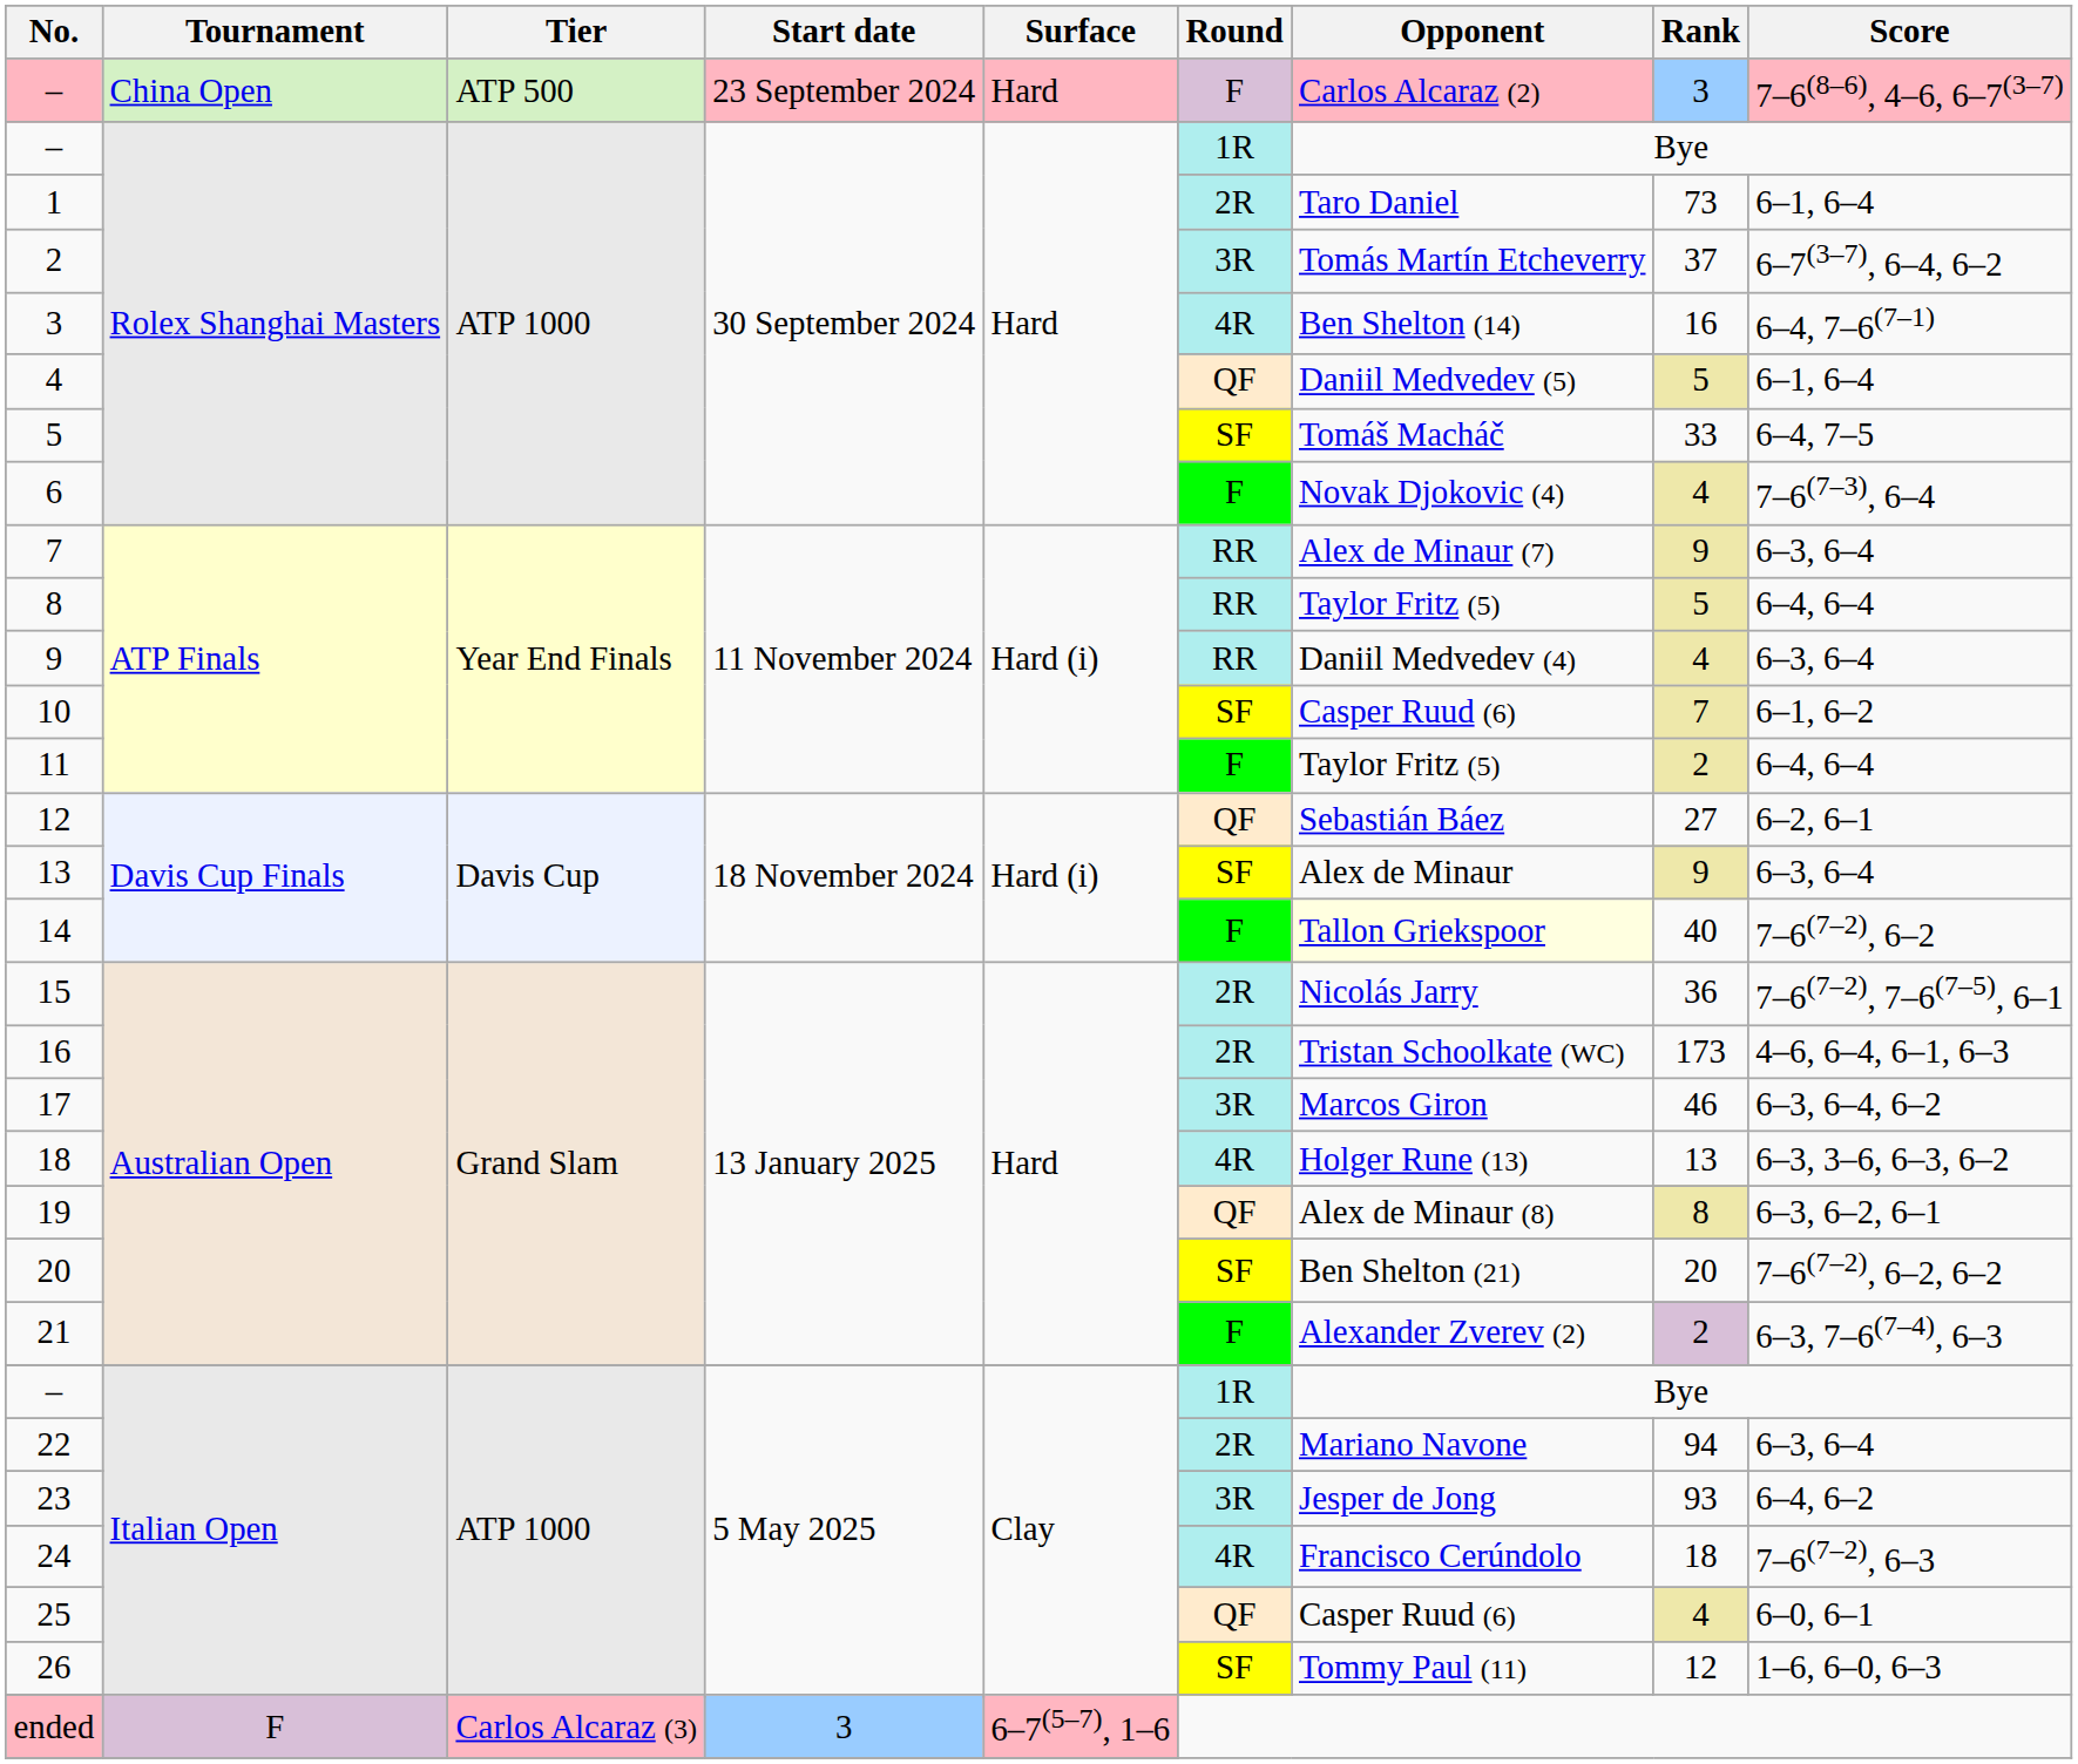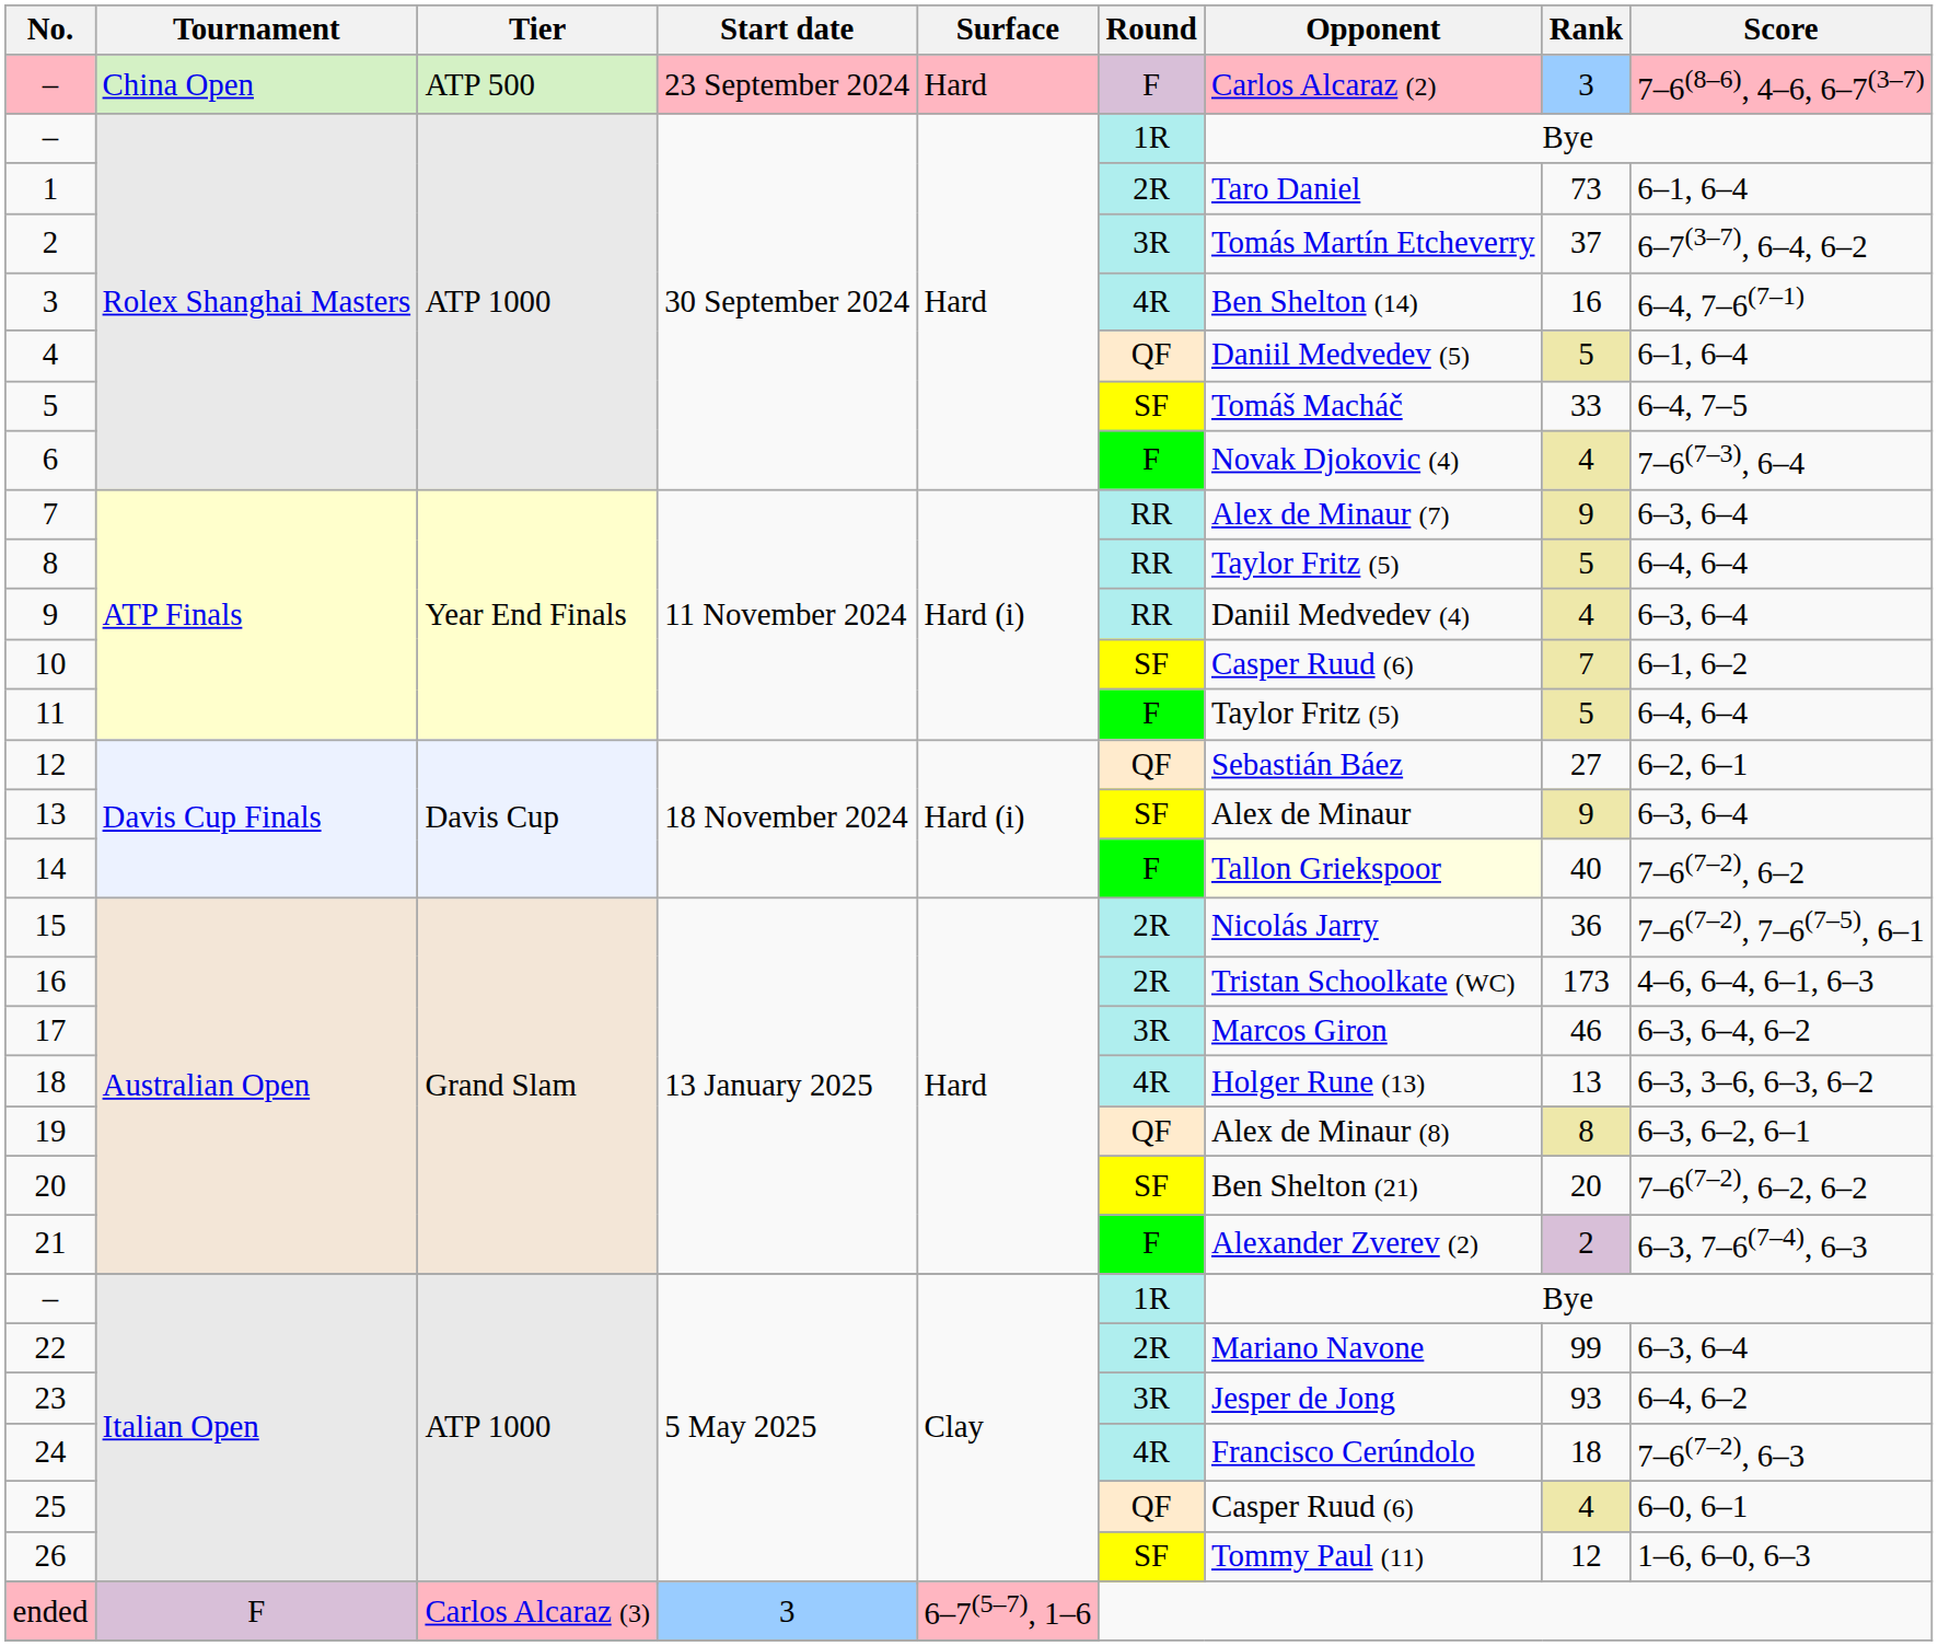 <table class="wikitable sortable">
 <tr>
 <th scope="col">No.</th>
 <th scope="col">Tournament</th>
 <th scope="col">Tier</th>
 <th scope="col">Start date</th>
 <th scope="col">Surface</th>
 <th scope="col">Round</th>
 <th scope="col">Opponent</th>
 <th scope="col">Rank</th>
 <th scope="col" class="unsortable">Score</th>
 </tr>
 <tr bgcolor=lightpink>
 <td align=center>–</td>
 <td bgcolor=D4F1C5><a href='#'>China Open</a></td>
 <td bgcolor=D4F1C5>ATP 500</td>
 <td>23 September 2024</td>
 <td>Hard</td>
 <td align=center style="background:thistle;">F</td>
 <td> <a href='#'>Carlos Alcaraz</a> <small>(2)</small></td>
 <td align=center bgcolor=99ccff>3</td>
 <td>7–6<sup>(8–6)</sup>, 4–6, 6–7<sup>(3–7)</sup></td>
 </tr>
 <tr>
 <td align=center>–</td>
 <td rowspan="7" bgcolor=E9E9E9><a href='#'>Rolex Shanghai Masters</a></td>
 <td rowspan="7" bgcolor=E9E9E9>ATP 1000</td>
 <td rowspan="7">30 September 2024</td>
 <td rowspan="7">Hard</td>
 <td align=center style="background:#afeeee;">1R</td>
 <td align=center colspan="3">Bye</td>
 </tr>
 <tr>
 <td align=center>1</td>
 <td align=center style="background:#afeeee;">2R</td>
 <td> <a href='#'>Taro Daniel</a></td>
 <td align=center>73</td>
 <td>6–1, 6–4</td>
 </tr>
 <tr>
 <td align=center>2</td>
 <td align=center style="background:#afeeee;">3R</td>
 <td> <a href='#'>Tomás Martín Etcheverry</a></td>
 <td align=center>37</td>
 <td>6–7<sup>(3–7)</sup>, 6–4, 6–2</td>
 </tr>
 <tr>
 <td align=center>3</td>
 <td align=center style="background:#afeeee;">4R</td>
 <td> <a href='#'>Ben Shelton</a> <small>(14)</small></td>
 <td align=center>16</td>
 <td>6–4, 7–6<sup>(7–1)</sup></td>
 </tr>
 <tr>
 <td align=center>4</td>
 <td align=center style="background:#ffebcd;">QF</td>
 <td> <a href='#'>Daniil Medvedev</a> <small>(5)</small></td>
 <td bgcolor=eee8aa align=center>5</td>
 <td>6–1, 6–4</td>
 </tr>
 <tr>
 <td align=center>5</td>
 <td align=center style="background:yellow;">SF</td>
 <td> <a href='#'>Tomáš Macháč</a></td>
 <td align=center>33</td>
 <td>6–4, 7–5</td>
 </tr>
 <tr>
 <td align=center>6</td>
 <td align=center style="background:lime;">F</td>
 <td> <a href='#'>Novak Djokovic</a> <small>(4)</small></td>
 <td bgcolor=eee8aa align=center>4</td>
 <td>7–6<sup>(7–3)</sup>, 6–4</td>
 </tr>
 <tr>
 <td align=center>7</td>
 <td rowspan=5 style="background:#ffc;"><a href='#'>ATP Finals</a></td>
 <td rowspan=5 style="background:#ffc;">Year End Finals</td>
 <td rowspan=5>11 November 2024</td>
 <td rowspan=5>Hard (i)</td>
 <td align=center style="background:#afeeee;">RR</td>
 <td> <a href='#'>Alex de Minaur</a> <small>(7)</small></td>
 <td bgcolor=eee8aa align=center>9</td>
 <td>6–3, 6–4</td>
 </tr>
 <tr>
 <td align=center>8</td>
 <td align=center style="background:#afeeee;">RR</td>
 <td> <a href='#'>Taylor Fritz</a> <small>(5)</small></td>
 <td bgcolor=eee8aa align=center>5</td>
 <td>6–4, 6–4</td>
 </tr>
 <tr>
 <td align=center>9</td>
 <td align=center style="background:#afeeee;">RR</td>
 <td> Daniil Medvedev <small>(4)</small></td>
 <td bgcolor=eee8aa align=center>4</td>
 <td>6–3, 6–4</td>
 </tr>
 <tr>
 <td align=center>10</td>
 <td align=center style="background:yellow;">SF</td>
 <td> <a href='#'>Casper Ruud</a> <small>(6)</small></td>
 <td bgcolor=eee8aa align=center>7</td>
 <td>6–1, 6–2</td>
 </tr>
 <tr>
 <td align=center>11</td>
 <td align=center style="background:lime;">F</td>
 <td> Taylor Fritz <small>(5)</small></td>
-<td bgcolor=eee8aa align=center>2</td>
+<td bgcolor=eee8aa align=center>5</td>
 <td>6–4, 6–4</td>
 </tr>
 <tr>
 <td align=center>12</td>
 <td rowspan="3" bgcolor="ecf2ff"><a href='#'>Davis Cup Finals</a></td>
 <td rowspan="3" bgcolor="ecf2ff">Davis Cup</td>
 <td rowspan="3">18 November 2024</td>
 <td rowspan="3">Hard (i)</td>
 <td align=center style="background:#ffebcd;">QF</td>
 <td> <a href='#'>Sebastián Báez</a></td>
 <td align=center>27</td>
 <td>6–2, 6–1</td>
 </tr>
 <tr>
 <td align=center>13</td>
 <td align=center style="background:yellow;">SF</td>
 <td> Alex de Minaur</td>
 <td align=center bgcolor=eee8aa>9</td>
 <td>6–3, 6–4</td>
 </tr>
 <tr>
 <td align=center>14</td>
 <td align=center style="background:lime;">F</td>
 <td style="background: lightyellow;"> <a href='#'>Tallon Griekspoor</a></td>
 <td align=center>40</td>
 <td>7–6<sup>(7–2)</sup>, 6–2</td>
 </tr>
 <tr>
 <td align=center>15</td>
 <td rowspan="7" bgcolor="f3e6d7"><a href='#'>Australian Open</a></td>
 <td rowspan="7" bgcolor="f3e6d7">Grand Slam</td>
 <td rowspan="7">13 January 2025</td>
 <td rowspan="7">Hard</td>
 <td align=center style="background:#afeeee;">2R</td>
 <td> <a href='#'>Nicolás Jarry</a></td>
 <td align=center>36</td>
 <td>7–6<sup>(7–2)</sup>, 7–6<sup>(7–5)</sup>, 6–1</td>
 </tr>
 <tr>
 <td align=center>16</td>
 <td align=center style="background:#afeeee;">2R</td>
 <td> <a href='#'>Tristan Schoolkate</a> <small>(WC)</small></td>
 <td align=center>173</td>
 <td>4–6, 6–4, 6–1, 6–3</td>
 </tr>
 <tr>
 <td align=center>17</td>
 <td align=center style="background:#afeeee;">3R</td>
 <td> <a href='#'>Marcos Giron</a></td>
 <td align=center>46</td>
 <td>6–3, 6–4, 6–2</td>
 </tr>
 <tr>
 <td align=center>18</td>
 <td align=center style="background:#afeeee;">4R</td>
 <td> <a href='#'>Holger Rune</a> <small>(13)</small></td>
 <td align=center>13</td>
 <td>6–3, 3–6, 6–3, 6–2</td>
 </tr>
 <tr>
 <td align=center>19</td>
 <td align=center style="background:#ffebcd;">QF</td>
 <td> Alex de Minaur <small>(8)</small></td>
 <td bgcolor=eee8aa align=center>8</td>
 <td>6–3, 6–2, 6–1</td>
 </tr>
 <tr>
 <td align=center>20</td>
 <td align=center style="background:yellow;">SF</td>
 <td> Ben Shelton <small>(21)</small></td>
 <td align=center>20</td>
 <td>7–6<sup>(7–2)</sup>, 6–2, 6–2</td>
 </tr>
 <tr>
 <td align=center>21</td>
 <td align=center style="background:lime;">F</td>
 <td> <a href='#'>Alexander Zverev</a> <small>(2)</small></td>
 <td align=center bgcolor=thistle>2</td>
 <td>6–3, 7–6<sup>(7–4)</sup>, 6–3</td>
 </tr>
 <tr>
 </tr>
 <tr>
 <td align=center>–</td>
 <td rowspan="7" bgcolor=E9E9E9><a href='#'>Italian Open</a></td>
 <td rowspan="7" bgcolor=E9E9E9>ATP 1000</td>
 <td rowspan="7">5 May 2025</td>
 <td rowspan="7">Clay</td>
 <td align=center style="background:#afeeee;">1R</td>
 <td align=center colspan="3">Bye</td>
 </tr>
 <tr>
 <td align=center>22</td>
 <td align=center style="background:#afeeee;">2R</td>
 <td> <a href='#'>Mariano Navone</a></td>
-<td align=center>94</td>
+<td align=center>99</td>
 <td>6–3, 6–4</td>
 </tr>
 <tr>
 <td align=center>23</td>
 <td align=center style="background:#afeeee;">3R</td>
 <td> <a href='#'>Jesper de Jong</a></td>
 <td align=center>93</td>
 <td>6–4, 6–2</td>
 </tr>
 <tr>
 <td align=center>24</td>
 <td align=center style="background:#afeeee;">4R</td>
 <td> <a href='#'>Francisco Cerúndolo</a></td>
 <td align=center>18</td>
 <td>7–6<sup>(7–2)</sup>, 6–3</td>
 </tr>
 <tr>
 <td align=center>25</td>
 <td align=center style="background:#ffebcd;">QF</td>
 <td> Casper Ruud <small>(6)</small></td>
 <td bgcolor=eee8aa align=center>4</td>
 <td>6–0, 6–1</td>
 </tr>
 <tr>
 <td align=center>26</td>
 <td align=center style="background:yellow;">SF</td>
 <td> <a href='#'>Tommy Paul</a> <small>(11)</small></td>
 <td align=center>12</td>
 <td>1–6, 6–0, 6–3</td>
 </tr>
 <tr>
 </tr>
 <tr bgcolor=lightpink>
 <td align=center>ended</td>
 <td align=center style="background:thistle;">F</td>
 <td> <a href='#'>Carlos Alcaraz</a> <small>(3)</small></td>
 <td bgcolor=#99ccff align=center>3</td>
 <td>6–7<sup>(5–7)</sup>, 1–6</td>
 </tr>
 <tr>
 </tr>
 </table>
